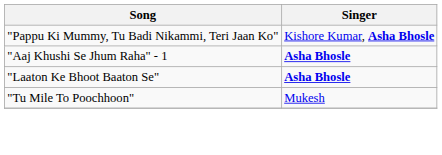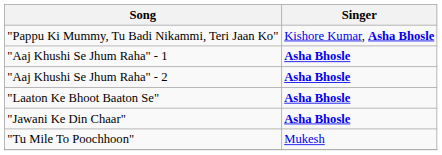 <table class="wikitable" style="font-size:95%;">
 <tr>
 <th>Song</th>
 <th>Singer</th>
 </tr>
 <tr>
 <td>"Pappu Ki Mummy, Tu Badi Nikammi, Teri Jaan Ko"</td>
 <td><a href='#'>Kishore Kumar</a>, <strong><a href='#'>Asha Bhosle</a></strong></td>
 </tr>
 <tr>
 <td>"Aaj Khushi Se Jhum Raha" - 1</td>
 <td><strong><a href='#'>Asha Bhosle</a></strong></td>
 </tr>
 <tr>
+<td>"Aaj Khushi Se Jhum Raha" - 2</td>
+<td><strong><a href='#'>Asha Bhosle</a></strong></td>
+</tr>
+<tr>
 <td>"Laaton Ke Bhoot Baaton Se"</td>
+<td><strong><a href='#'>Asha Bhosle</a></strong></td>
+</tr>
+<tr>
+<td>"Jawani Ke Din Chaar"</td>
 <td><strong><a href='#'>Asha Bhosle</a></strong></td>
 </tr>
 <tr>
 <td>"Tu Mile To Poochhoon"</td>
 <td><a href='#'>Mukesh</a></td>
 </tr>
 <tr>
 </tr>
 </table>
